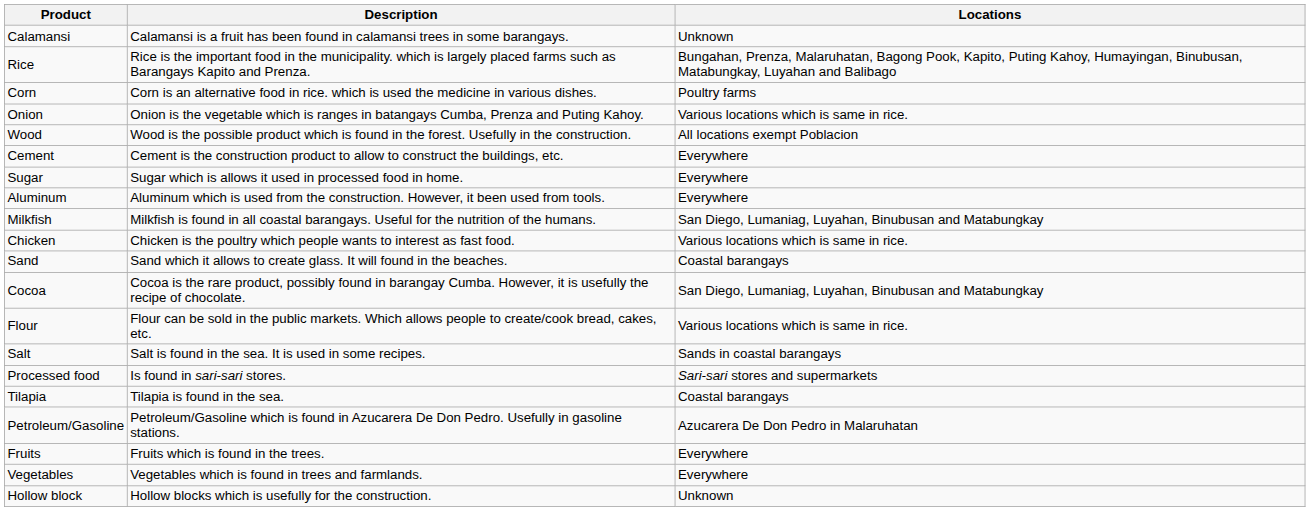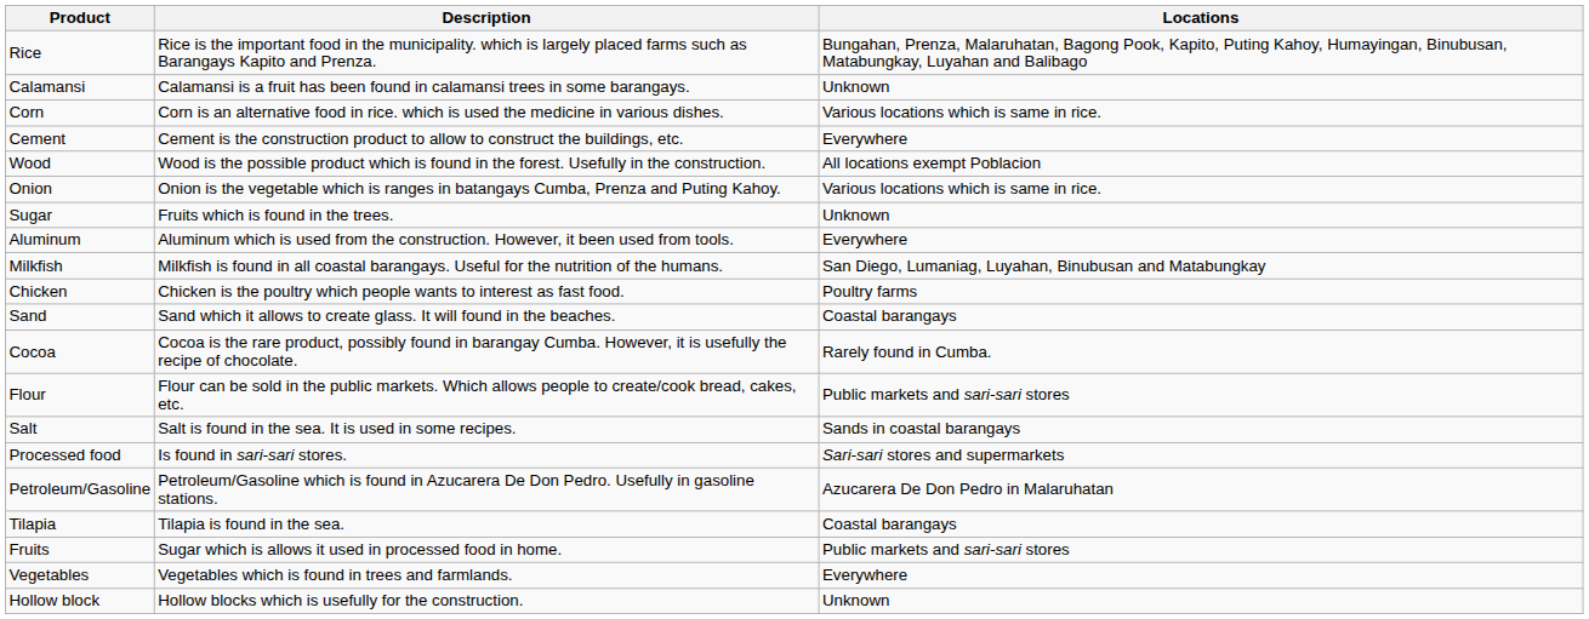 <table class="wikitable">
 <tr>
 <th>Product</th>
 <th>Description</th>
 <th>Locations</th>
 </tr>
 <tr>
+<td>Rice</td>
+<td>Rice is the important food in the municipality. which is largely placed farms such as Barangays Kapito and Prenza.</td>
+<td>Bungahan, Prenza, Malaruhatan, Bagong Pook, Kapito, Puting Kahoy, Humayingan, Binubusan, Matabungkay, Luyahan and Balibago</td>
+</tr>
+<tr>
 <td>Calamansi</td>
 <td>Calamansi is a fruit has been found in calamansi trees in some barangays.</td>
 <td>Unknown</td>
 </tr>
 <tr>
-<td>Rice</td>
-<td>Rice is the important food in the municipality. which is largely placed farms such as Barangays Kapito and Prenza.</td>
-<td>Bungahan, Prenza, Malaruhatan, Bagong Pook, Kapito, Puting Kahoy, Humayingan, Binubusan, Matabungkay, Luyahan and Balibago</td>
+<td>Corn</td>
+<td>Corn is an alternative food in rice. which is used the medicine in various dishes.</td>
+<td>Various locations which is same in rice.</td>
 </tr>
 <tr>
-<td>Corn</td>
-<td>Corn is an alternative food in rice. which is used the medicine in various dishes.</td>
-<td>Poultry farms</td>
+<td>Cement</td>
+<td>Cement is the construction product to allow to construct the buildings, etc.</td>
+<td>Everywhere</td>
+</tr>
+<tr>
+<td>Wood</td>
+<td>Wood is the possible product which is found in the forest. Usefully in the construction.</td>
+<td>All locations exempt Poblacion</td>
 </tr>
 <tr>
 <td>Onion</td>
 <td>Onion is the vegetable which is ranges in batangays Cumba, Prenza and Puting Kahoy.</td>
 <td>Various locations which is same in rice.</td>
 </tr>
 <tr>
-<td>Wood</td>
-<td>Wood is the possible product which is found in the forest. Usefully in the construction.</td>
-<td>All locations exempt Poblacion</td>
-</tr>
-<tr>
-<td>Cement</td>
-<td>Cement is the construction product to allow to construct the buildings, etc.</td>
-<td>Everywhere</td>
-</tr>
-<tr>
 <td>Sugar</td>
-<td>Sugar which is allows it used in processed food in home.</td>
-<td>Everywhere</td>
+<td>Fruits which is found in the trees.</td>
+<td>Unknown</td>
 </tr>
 <tr>
 <td>Aluminum</td>
 <td>Aluminum which is used from the construction. However, it been used from tools.</td>
 <td>Everywhere</td>
 </tr>
 <tr>
 <td>Milkfish</td>
 <td>Milkfish is found in all coastal barangays. Useful for the nutrition of the humans.</td>
 <td>San Diego, Lumaniag, Luyahan, Binubusan and Matabungkay</td>
 </tr>
 <tr>
 <td>Chicken</td>
 <td>Chicken is the poultry which people wants to interest as fast food.</td>
-<td>Various locations which is same in rice.</td>
+<td>Poultry farms</td>
 </tr>
 <tr>
 <td>Sand</td>
 <td>Sand which it allows to create glass. It will found in the beaches.</td>
 <td>Coastal barangays</td>
 </tr>
 <tr>
 <td>Cocoa</td>
 <td>Cocoa is the rare product, possibly found in barangay Cumba. However, it is usefully the recipe of chocolate.</td>
-<td>San Diego, Lumaniag, Luyahan, Binubusan and Matabungkay</td>
+<td>Rarely found in Cumba.</td>
 </tr>
 <tr>
 <td>Flour</td>
 <td>Flour can be sold in the public markets. Which allows people to create/cook bread, cakes, etc.</td>
-<td>Various locations which is same in rice.</td>
+<td>Public markets and <em>sari-sari</em> stores</td>
 </tr>
 <tr>
 <td>Salt</td>
 <td>Salt is found in the sea. It is used in some recipes.</td>
 <td>Sands in coastal barangays</td>
 </tr>
 <tr>
 <td>Processed food</td>
 <td>Is found in <em>sari-sari</em> stores.</td>
 <td><em>Sari-sari</em> stores and supermarkets</td>
 </tr>
 <tr>
+<td>Petroleum/Gasoline</td>
+<td>Petroleum/Gasoline which is found in Azucarera De Don Pedro. Usefully in gasoline stations.</td>
+<td>Azucarera De Don Pedro in Malaruhatan</td>
+</tr>
+<tr>
 <td>Tilapia</td>
 <td>Tilapia is found in the sea.</td>
 <td>Coastal barangays</td>
 </tr>
 <tr>
-<td>Petroleum/Gasoline</td>
-<td>Petroleum/Gasoline which is found in Azucarera De Don Pedro. Usefully in gasoline stations.</td>
-<td>Azucarera De Don Pedro in Malaruhatan</td>
-</tr>
-<tr>
 <td>Fruits</td>
-<td>Fruits which is found in the trees.</td>
-<td>Everywhere</td>
+<td>Sugar which is allows it used in processed food in home.</td>
+<td>Public markets and <em>sari-sari</em> stores</td>
 </tr>
 <tr>
 <td>Vegetables</td>
 <td>Vegetables which is found in trees and farmlands.</td>
 <td>Everywhere</td>
 </tr>
 <tr>
 <td>Hollow block</td>
 <td>Hollow blocks which is usefully for the construction.</td>
 <td>Unknown</td>
 </tr>
 </table>
